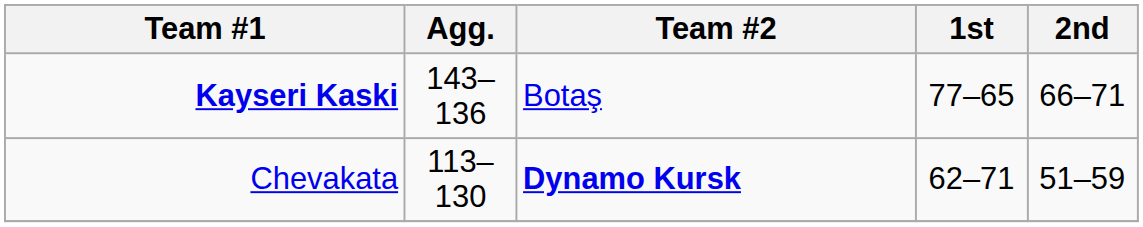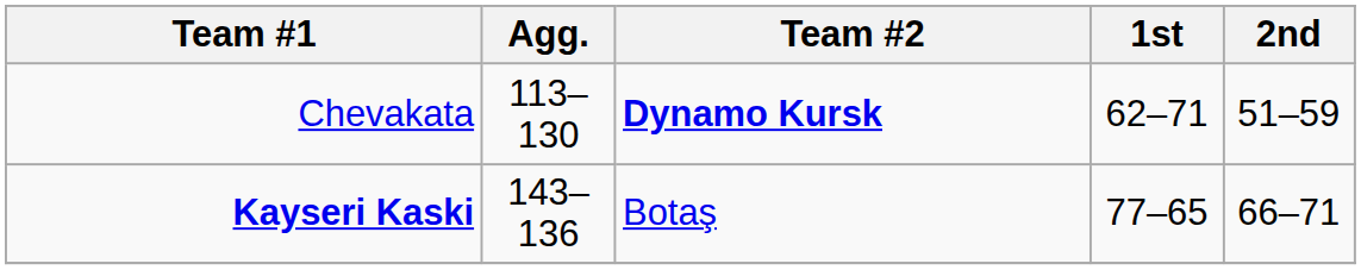 <table class=wikitable style="text-align:center">
 <tr>
 <th width=200>Team #1</th>
 <th width=50>Agg.</th>
 <th width=200>Team #2</th>
 <th width=50>1st</th>
 <th width=50>2nd</th>
 </tr>
 <tr>
+<td align=right><a href='#'>Chevakata</a> </td>
+<td align=center>113–130</td>
+<td align=left> <strong><a href='#'>Dynamo Kursk</a></strong></td>
+<td align=center>62–71</td>
+<td align=center>51–59</td>
+</tr>
+<tr>
 <td align=right><strong><a href='#'>Kayseri Kaski</a></strong> </td>
 <td align=center>143–136</td>
 <td align=left> <a href='#'>Botaş</a></td>
 <td align=center>77–65</td>
 <td align=center>66–71</td>
 </tr>
 <tr>
-<td align=right><a href='#'>Chevakata</a> </td>
-<td align=center>113–130</td>
-<td align=left> <strong><a href='#'>Dynamo Kursk</a></strong></td>
-<td align=center>62–71</td>
-<td align=center>51–59</td>
-</tr>
-<tr>
 </tr>
 </table>
